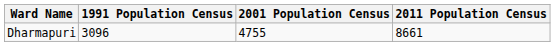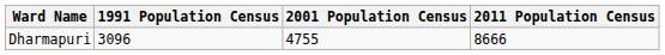 <table class="wikitable sortable">
 <tr>
 <th>Ward Name</th>
 <th>1991 Population Census</th>
 <th>2001 Population Census</th>
 <th>2011 Population Census</th>
 </tr>
 <tr>
 <td>Dharmapuri</td>
 <td>3096</td>
 <td>4755</td>
-<td>8661</td>
+<td>8666</td>
 </tr>
 </table>
